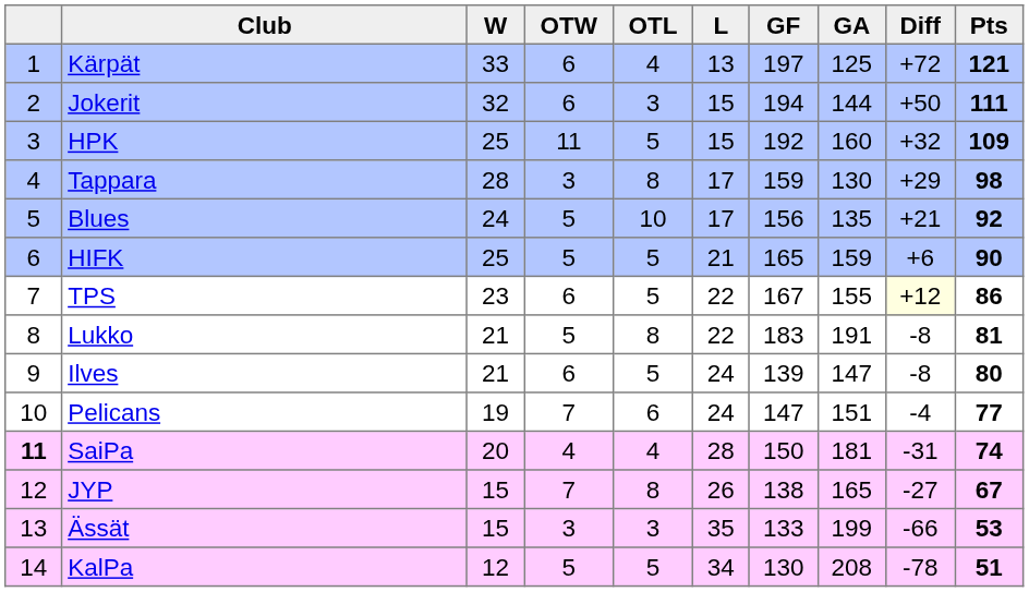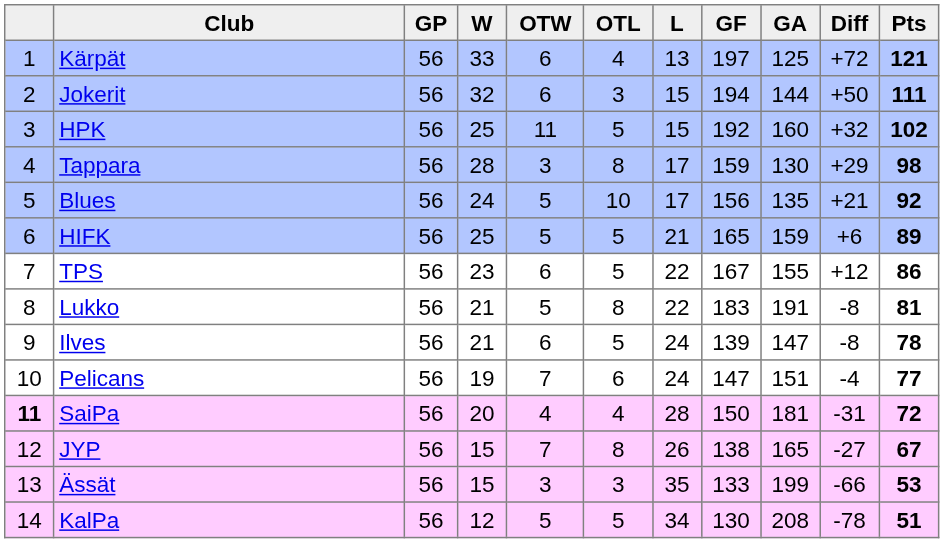 <table cellpadding="3" cellspacing="0" border="1" style="font-size: 95%; text-align: center; border: gray solid 1px; border-collapse: collapse;" width="50%">
 <tr bgcolor=#efefef>
 <th width="20"></th>
 <th width="185">Club</th>
+<th width="20">GP</th>
 <th width="20">W</th>
 <th width="20">OTW</th>
 <th width="20">OTL</th>
 <th width="20">L</th>
 <th width="20">GF</th>
 <th width="20">GA</th>
 <th width="20">Diff</th>
 <th width="20">Pts</th>
 </tr>
 <tr bgcolor="B2C6FF">
 <td>1</td>
 <td align="left"><a href='#'>Kärpät</a></td>
+<td>56</td>
 <td>33</td>
 <td>6</td>
 <td>4</td>
 <td>13</td>
 <td>197</td>
 <td>125</td>
 <td>+72</td>
 <td><strong>121</strong></td>
 </tr>
 <tr bgcolor="B2C6FF">
 <td>2</td>
 <td align="left"><a href='#'>Jokerit</a></td>
+<td>56</td>
 <td>32</td>
 <td>6</td>
 <td>3</td>
 <td>15</td>
 <td>194</td>
 <td>144</td>
 <td>+50</td>
 <td><strong>111</strong></td>
 </tr>
 <tr bgcolor="B2C6FF">
 <td>3</td>
 <td align="left"><a href='#'>HPK</a></td>
+<td>56</td>
 <td>25</td>
 <td>11</td>
 <td>5</td>
 <td>15</td>
 <td>192</td>
 <td>160</td>
 <td>+32</td>
-<td><strong>109</strong></td>
+<td><strong>102</strong></td>
 </tr>
 <tr bgcolor="B2C6FF">
 <td>4</td>
 <td align="left"><a href='#'>Tappara</a></td>
+<td>56</td>
 <td>28</td>
 <td>3</td>
 <td>8</td>
 <td>17</td>
 <td>159</td>
 <td>130</td>
 <td>+29</td>
 <td><strong>98</strong></td>
 </tr>
 <tr bgcolor="B2C6FF">
 <td>5</td>
 <td align="left"><a href='#'>Blues</a></td>
+<td>56</td>
 <td>24</td>
 <td>5</td>
 <td>10</td>
 <td>17</td>
 <td>156</td>
 <td>135</td>
 <td>+21</td>
 <td><strong>92</strong></td>
 </tr>
 <tr bgcolor="B2C6FF">
 <td>6</td>
 <td align="left"><a href='#'>HIFK</a></td>
+<td>56</td>
 <td>25</td>
 <td>5</td>
 <td>5</td>
 <td>21</td>
 <td>165</td>
 <td>159</td>
 <td>+6</td>
-<td><strong>90</strong></td>
+<td><strong>89</strong></td>
 </tr>
 <tr>
 <td>7</td>
 <td align="left"><a href='#'>TPS</a></td>
+<td>56</td>
 <td>23</td>
 <td>6</td>
 <td>5</td>
 <td>22</td>
 <td>167</td>
 <td>155</td>
-<td style="background: lightyellow;">+12</td>
+<td>+12</td>
 <td><strong>86</strong></td>
 </tr>
 <tr>
 <td>8</td>
 <td align="left"><a href='#'>Lukko</a></td>
+<td>56</td>
 <td>21</td>
 <td>5</td>
 <td>8</td>
 <td>22</td>
 <td>183</td>
 <td>191</td>
 <td>-8</td>
 <td><strong>81</strong></td>
 </tr>
 <tr>
 <td>9</td>
 <td align="left"><a href='#'>Ilves</a></td>
+<td>56</td>
 <td>21</td>
 <td>6</td>
 <td>5</td>
 <td>24</td>
 <td>139</td>
 <td>147</td>
 <td>-8</td>
-<td><strong>80</strong></td>
+<td><strong>78</strong></td>
 </tr>
 <tr>
 <td>10</td>
 <td align="left"><a href='#'>Pelicans</a></td>
+<td>56</td>
 <td>19</td>
 <td>7</td>
 <td>6</td>
 <td>24</td>
 <td>147</td>
 <td>151</td>
 <td>-4</td>
 <td><strong>77</strong></td>
 </tr>
 <tr bgcolor=ffccff>
 <td><strong>11</strong></td>
 <td align="left"><a href='#'>SaiPa</a></td>
+<td>56</td>
 <td>20</td>
 <td>4</td>
 <td>4</td>
 <td>28</td>
 <td>150</td>
 <td>181</td>
 <td>-31</td>
-<td><strong>74</strong></td>
+<td><strong>72</strong></td>
 </tr>
 <tr bgcolor=ffccff>
 <td>12</td>
 <td align="left"><a href='#'>JYP</a></td>
+<td>56</td>
 <td>15</td>
 <td>7</td>
 <td>8</td>
 <td>26</td>
 <td>138</td>
 <td>165</td>
 <td>-27</td>
 <td><strong>67</strong></td>
 </tr>
 <tr bgcolor=ffccff>
 <td>13</td>
 <td align="left"><a href='#'>Ässät</a></td>
+<td>56</td>
 <td>15</td>
 <td>3</td>
 <td>3</td>
 <td>35</td>
 <td>133</td>
 <td>199</td>
 <td>-66</td>
 <td><strong>53</strong></td>
 </tr>
 <tr bgcolor=ffccff>
 <td>14</td>
 <td align="left"><a href='#'>KalPa</a></td>
+<td>56</td>
 <td>12</td>
 <td>5</td>
 <td>5</td>
 <td>34</td>
 <td>130</td>
 <td>208</td>
 <td>-78</td>
 <td><strong>51</strong></td>
 </tr>
 </table>
